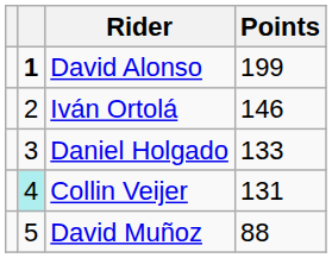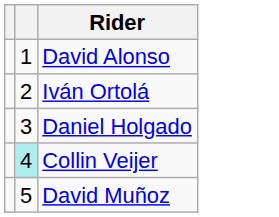 <table class="wikitable" style="font-size: 95%;">
 <tr>
 <th></th>
 <th></th>
 <th>Rider</th>
-<th>Points</th>
 </tr>
 <tr>
 <td></td>
-<td align=center><strong>1</strong></td>
+<td align=center>1</td>
 <td> <a href='#'>David Alonso</a></td>
-<td align=left>199</td>
 </tr>
 <tr>
 <td></td>
 <td align=center>2</td>
 <td> <a href='#'>Iván Ortolá</a></td>
-<td align=left>146</td>
 </tr>
 <tr>
 <td></td>
 <td align=center>3</td>
 <td> <a href='#'>Daniel Holgado</a></td>
-<td align=left>133</td>
 </tr>
 <tr>
 <td></td>
 <td align=center style="background: paleturquoise;">4</td>
 <td> <a href='#'>Collin Veijer</a></td>
-<td align=left>131</td>
 </tr>
 <tr>
 <td></td>
 <td align=center>5</td>
 <td> <a href='#'>David Muñoz</a></td>
-<td align=left>88</td>
 </tr>
 </table>
